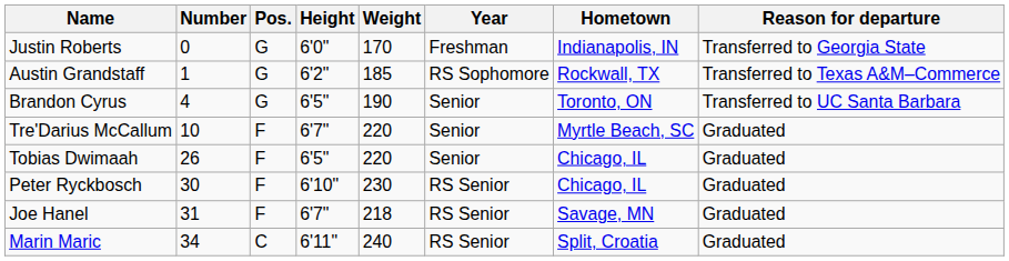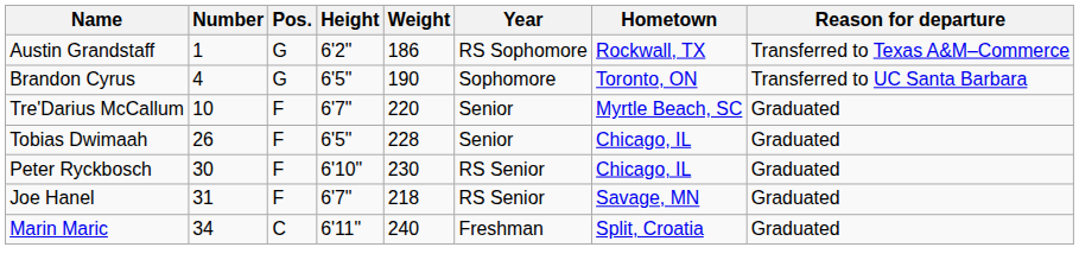 <table class="wikitable sortable" border="1">
 <tr>
 <th>Name</th>
 <th>Number</th>
 <th>Pos.</th>
 <th>Height</th>
 <th>Weight</th>
 <th>Year</th>
 <th>Hometown</th>
 <th class="unsortable">Reason for departure</th>
 </tr>
 <tr>
-<td>Justin Roberts</td>
-<td>0</td>
-<td>G</td>
-<td>6'0"</td>
-<td>170</td>
-<td>Freshman</td>
-<td><a href='#'>Indianapolis, IN</a></td>
-<td>Transferred to <a href='#'>Georgia State</a></td>
-</tr>
-<tr>
 <td>Austin Grandstaff</td>
 <td>1</td>
 <td>G</td>
 <td>6'2"</td>
-<td>185</td>
+<td>186</td>
 <td>RS Sophomore</td>
 <td><a href='#'>Rockwall, TX</a></td>
 <td>Transferred to <a href='#'>Texas A&M–Commerce</a></td>
 </tr>
 <tr>
 <td>Brandon Cyrus</td>
 <td>4</td>
 <td>G</td>
 <td>6'5"</td>
 <td>190</td>
-<td>Senior</td>
+<td>Sophomore</td>
 <td><a href='#'>Toronto, ON</a></td>
 <td>Transferred to <a href='#'>UC Santa Barbara</a></td>
 </tr>
 <tr>
 <td>Tre'Darius McCallum</td>
 <td>10</td>
 <td>F</td>
 <td>6'7"</td>
 <td>220</td>
 <td>Senior</td>
 <td><a href='#'>Myrtle Beach, SC</a></td>
 <td>Graduated</td>
 </tr>
 <tr>
 <td>Tobias Dwimaah</td>
 <td>26</td>
 <td>F</td>
 <td>6'5"</td>
-<td>220</td>
+<td>228</td>
 <td>Senior</td>
 <td><a href='#'>Chicago, IL</a></td>
 <td>Graduated</td>
 </tr>
 <tr>
 <td>Peter Ryckbosch</td>
 <td>30</td>
 <td>F</td>
 <td>6'10"</td>
 <td>230</td>
 <td>RS Senior</td>
 <td><a href='#'>Chicago, IL</a></td>
 <td>Graduated</td>
 </tr>
 <tr>
 <td>Joe Hanel</td>
 <td>31</td>
 <td>F</td>
 <td>6'7"</td>
 <td>218</td>
 <td>RS Senior</td>
 <td><a href='#'>Savage, MN</a></td>
 <td>Graduated</td>
 </tr>
 <tr>
 <td><a href='#'>Marin Maric</a></td>
 <td>34</td>
 <td>C</td>
 <td>6'11"</td>
 <td>240</td>
-<td>RS Senior</td>
+<td>Freshman</td>
 <td><a href='#'>Split, Croatia</a></td>
 <td>Graduated</td>
 </tr>
 </table>
